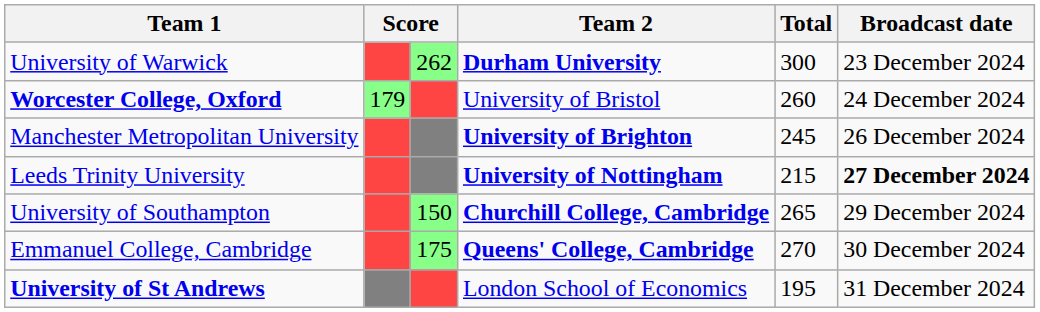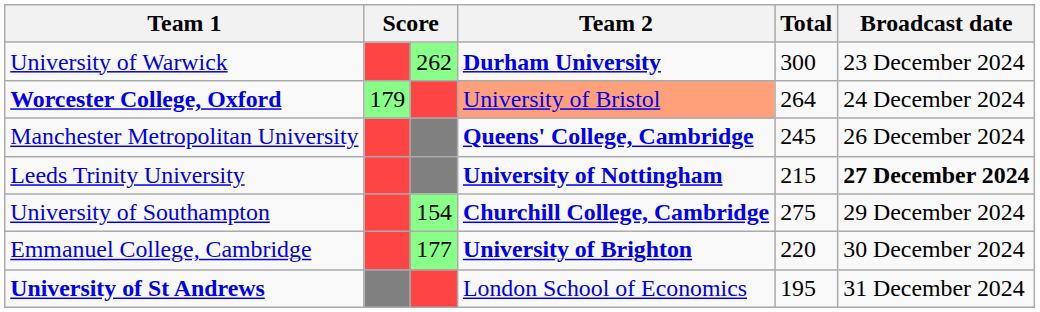 <table class="wikitable">
 <tr>
 <th>Team 1</th>
 <th colspan=2>Score</th>
 <th>Team 2</th>
 <th>Total</th>
 <th>Broadcast date</th>
 </tr>
 <tr>
 <td><a href='#'>University of Warwick</a></td>
 <td style="background:#f44;"></td>
 <td style="background:#88ff88">262</td>
 <td><strong><a href='#'>Durham University</a></strong></td>
 <td>300</td>
 <td>23 December 2024</td>
 </tr>
 <tr>
 <td><strong><a href='#'>Worcester College, Oxford</a></strong></td>
 <td style="background:#88ff88">179</td>
 <td style="background:#f44;"></td>
-<td><a href='#'>University of Bristol</a></td>
-<td>260</td>
+<td style="background: lightsalmon;"><a href='#'>University of Bristol</a></td>
+<td>264</td>
 <td>24 December 2024</td>
 </tr>
 <tr>
 <td><a href='#'>Manchester Metropolitan University</a></td>
 <td style="background:#f44;"></td>
 <td style="background:grey"></td>
-<td><strong><a href='#'>University of Brighton</a></strong></td>
+<td><strong><a href='#'>Queens' College, Cambridge</a></strong></td>
 <td>245</td>
 <td>26 December 2024</td>
 </tr>
 <tr>
 <td><a href='#'>Leeds Trinity University</a></td>
 <td style="background:#f44;"></td>
 <td style="background:grey"></td>
 <td><strong><a href='#'>University of Nottingham</a></strong></td>
 <td>215</td>
 <td><strong>27 December 2024</strong></td>
 </tr>
 <tr>
 <td><a href='#'>University of Southampton</a></td>
 <td style="background:#f44;"></td>
-<td style="background:#88ff88">150</td>
+<td style="background:#88ff88">154</td>
 <td><strong><a href='#'>Churchill College, Cambridge</a></strong></td>
-<td>265</td>
+<td>275</td>
 <td>29 December 2024</td>
 </tr>
 <tr>
 <td><a href='#'>Emmanuel College, Cambridge</a></td>
 <td style="background:#f44;"></td>
-<td style="background:#88ff88">175</td>
-<td><strong><a href='#'>Queens' College, Cambridge</a></strong></td>
-<td>270</td>
+<td style="background:#88ff88">177</td>
+<td><strong><a href='#'>University of Brighton</a></strong></td>
+<td>220</td>
 <td>30 December 2024</td>
 </tr>
 <tr>
 <td><strong><a href='#'>University of St Andrews</a></strong></td>
 <td style="background:grey"></td>
 <td style="background:#f44;"></td>
 <td><a href='#'>London School of Economics</a></td>
 <td>195</td>
 <td>31 December 2024</td>
 </tr>
 </table>
